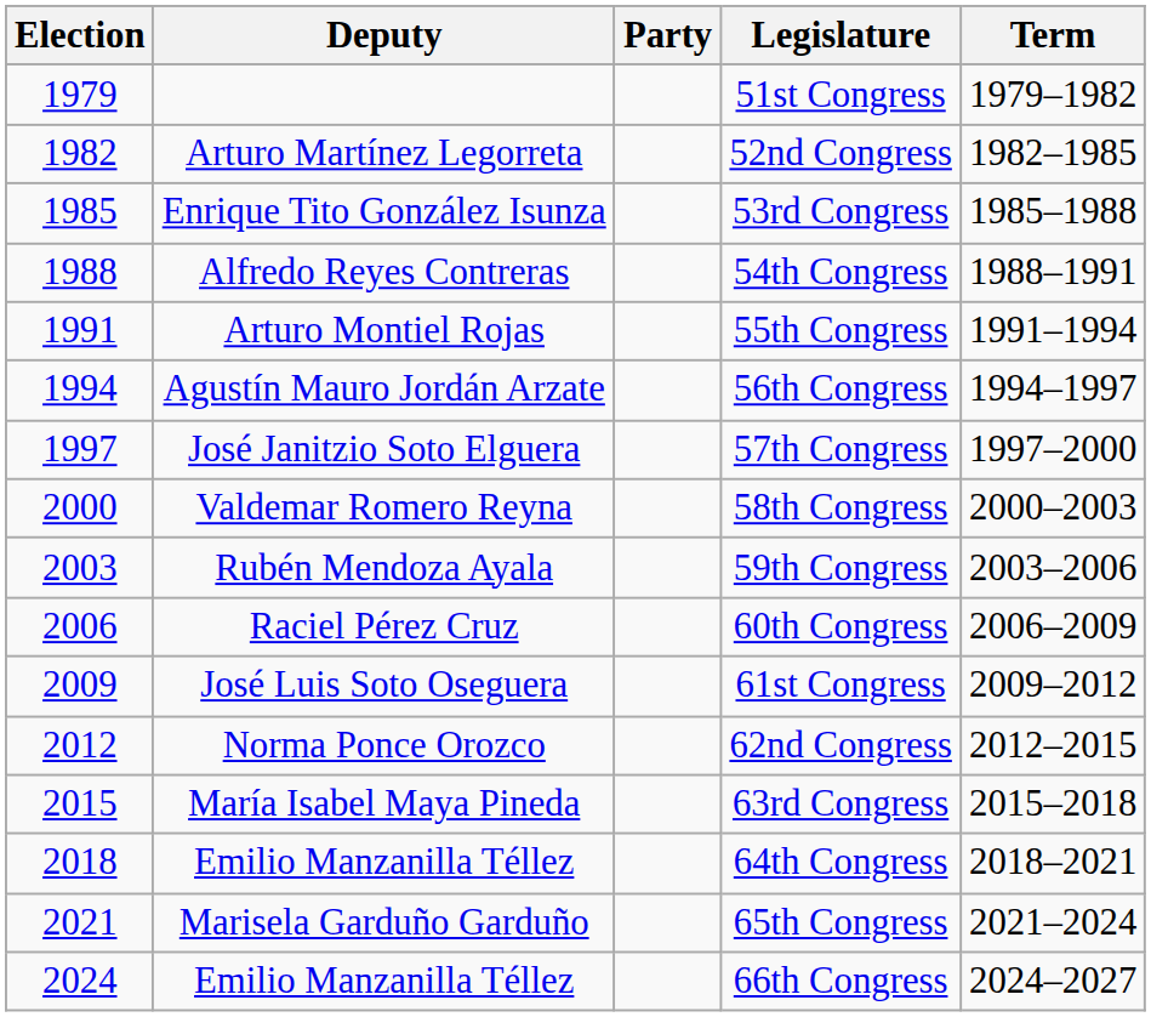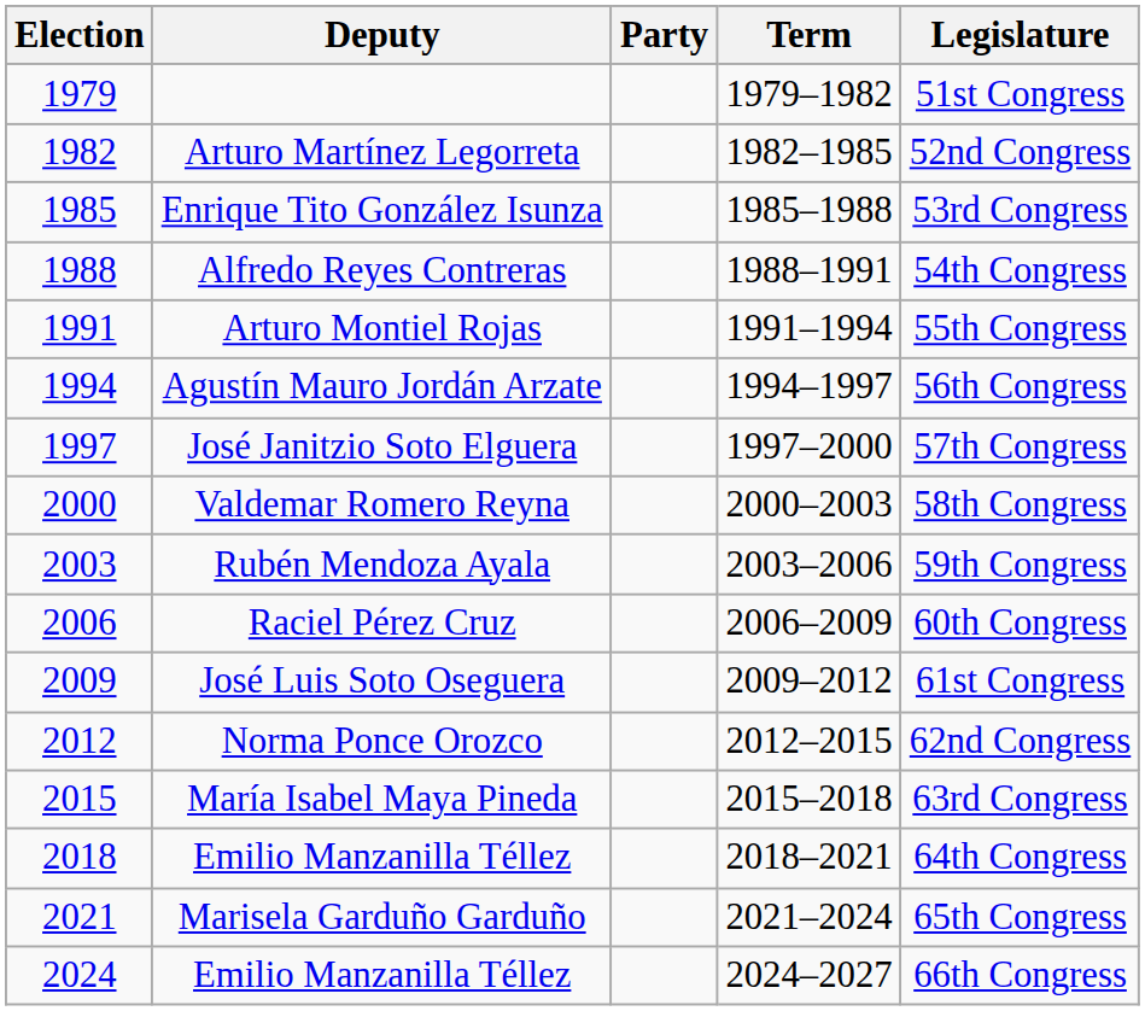 <table class="wikitable sortable" style="text-align: center">
 <tr>
 <th>Election</th>
 <th class="unsortable">Deputy</th>
 <th class="unsortable">Party</th>
+<th class="unsortable">Term</th>
 <th class="unsortable">Legislature</th>
-<th class="unsortable">Term</th>
 </tr>
 <tr>
 <td><a href='#'>1979</a></td>
 <td> </td>
 <td></td>
+<td>1979–1982</td>
 <td><a href='#'>51st Congress</a></td>
-<td>1979–1982</td>
 </tr>
 <tr>
 <td><a href='#'>1982</a></td>
 <td><a href='#'>Arturo Martínez Legorreta</a></td>
 <td></td>
+<td>1982–1985</td>
 <td><a href='#'>52nd Congress</a></td>
-<td>1982–1985</td>
 </tr>
 <tr>
 <td><a href='#'>1985</a></td>
 <td><a href='#'>Enrique Tito González Isunza</a></td>
 <td></td>
+<td>1985–1988</td>
 <td><a href='#'>53rd Congress</a></td>
-<td>1985–1988</td>
 </tr>
 <tr>
 <td><a href='#'>1988</a></td>
 <td><a href='#'>Alfredo Reyes Contreras</a></td>
 <td></td>
+<td>1988–1991</td>
 <td><a href='#'>54th Congress</a></td>
-<td>1988–1991</td>
 </tr>
 <tr>
 <td><a href='#'>1991</a></td>
 <td><a href='#'>Arturo Montiel Rojas</a></td>
 <td></td>
+<td>1991–1994</td>
 <td><a href='#'>55th Congress</a></td>
-<td>1991–1994</td>
 </tr>
 <tr>
 <td><a href='#'>1994</a></td>
 <td><a href='#'>Agustín Mauro Jordán Arzate</a></td>
 <td></td>
+<td>1994–1997</td>
 <td><a href='#'>56th Congress</a></td>
-<td>1994–1997</td>
 </tr>
 <tr>
 <td><a href='#'>1997</a></td>
 <td><a href='#'>José Janitzio Soto Elguera</a></td>
 <td></td>
+<td>1997–2000</td>
 <td><a href='#'>57th Congress</a></td>
-<td>1997–2000</td>
 </tr>
 <tr>
 <td><a href='#'>2000</a></td>
 <td><a href='#'>Valdemar Romero Reyna</a></td>
 <td></td>
+<td>2000–2003</td>
 <td><a href='#'>58th Congress</a></td>
-<td>2000–2003</td>
 </tr>
 <tr>
 <td><a href='#'>2003</a></td>
 <td><a href='#'>Rubén Mendoza Ayala</a></td>
 <td></td>
+<td>2003–2006</td>
 <td><a href='#'>59th Congress</a></td>
-<td>2003–2006</td>
 </tr>
 <tr>
 <td><a href='#'>2006</a></td>
 <td><a href='#'>Raciel Pérez Cruz</a></td>
 <td></td>
+<td>2006–2009</td>
 <td><a href='#'>60th Congress</a></td>
-<td>2006–2009</td>
 </tr>
 <tr>
 <td><a href='#'>2009</a></td>
 <td><a href='#'>José Luis Soto Oseguera</a></td>
 <td></td>
+<td>2009–2012</td>
 <td><a href='#'>61st Congress</a></td>
-<td>2009–2012</td>
 </tr>
 <tr>
 <td><a href='#'>2012</a></td>
 <td><a href='#'>Norma Ponce Orozco</a></td>
 <td></td>
+<td>2012–2015</td>
 <td><a href='#'>62nd Congress</a></td>
-<td>2012–2015</td>
 </tr>
 <tr>
 <td><a href='#'>2015</a></td>
 <td><a href='#'>María Isabel Maya Pineda</a></td>
 <td></td>
+<td>2015–2018</td>
 <td><a href='#'>63rd Congress</a></td>
-<td>2015–2018</td>
 </tr>
 <tr>
 <td><a href='#'>2018</a></td>
 <td><a href='#'>Emilio Manzanilla Téllez</a></td>
 <td></td>
+<td>2018–2021</td>
 <td><a href='#'>64th Congress</a></td>
-<td>2018–2021</td>
 </tr>
 <tr>
 <td><a href='#'>2021</a></td>
 <td><a href='#'>Marisela Garduño Garduño</a></td>
 <td></td>
+<td>2021–2024</td>
 <td><a href='#'>65th Congress</a></td>
-<td>2021–2024</td>
 </tr>
 <tr>
 <td><a href='#'>2024</a></td>
 <td><a href='#'>Emilio Manzanilla Téllez</a></td>
 <td></td>
+<td>2024–2027</td>
 <td><a href='#'>66th Congress</a></td>
-<td>2024–2027</td>
 </tr>
 </table>
